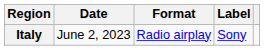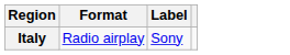 <table class="wikitable plainrowheaders">
 <tr>
 <th scope="col">Region</th>
-<th scope="col">Date</th>
 <th scope="col">Format</th>
 <th scope="col">Label</th>
 <th scope="col"></th>
 </tr>
 <tr>
 <th scope="row">Italy</th>
-<td>June 2, 2023</td>
 <td><a href='#'>Radio airplay</a></td>
 <td><a href='#'>Sony</a></td>
 <td align="center"></td>
 </tr>
 </table>
